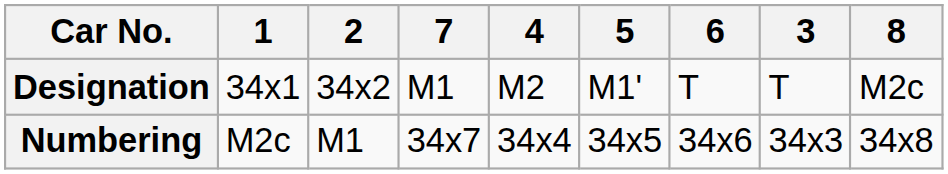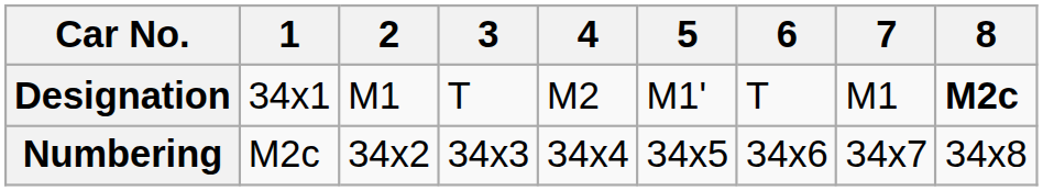 <table class="wikitable">
 <tr>
 <th>Car No.</th>
 <th>1</th>
 <th>2</th>
-<th>7</th>
+<th>3</th>
 <th>4</th>
 <th>5</th>
 <th>6</th>
-<th>3</th>
+<th>7</th>
 <th>8</th>
 </tr>
 <tr>
 <th>Designation</th>
 <td>34x1</td>
-<td>34x2</td>
 <td>M1</td>
+<td>T</td>
 <td>M2</td>
 <td>M1'</td>
 <td>T</td>
-<td>T</td>
-<td>M2c</td>
+<td>M1</td>
+<td><strong>M2c</strong></td>
 </tr>
 <tr>
 <th>Numbering</th>
 <td>M2c</td>
-<td>M1</td>
-<td>34x7</td>
+<td>34x2</td>
+<td>34x3</td>
 <td>34x4</td>
 <td>34x5</td>
 <td>34x6</td>
-<td>34x3</td>
+<td>34x7</td>
 <td>34x8<br></td>
 </tr>
 </table>
